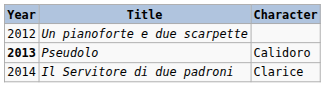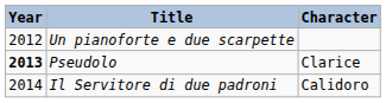 <table class="wikitable">
 <tr>
 <th style="background:#B0C4DE;">Year</th>
 <th style="background:#B0C4DE;">Title</th>
 <th style="background:#B0C4DE;"><strong>Character</strong></th>
 </tr>
 <tr>
 <td>2012</td>
 <td><em>Un pianoforte e due scarpette</em></td>
 <td></td>
 </tr>
 <tr>
 <td><strong>2013</strong></td>
 <td><em>Pseudolo</em></td>
-<td>Calidoro</td>
+<td>Clarice</td>
 </tr>
 <tr>
 <td>2014</td>
 <td><em>Il Servitore di due padroni</em></td>
-<td>Clarice</td>
+<td>Calidoro</td>
 </tr>
 </table>
